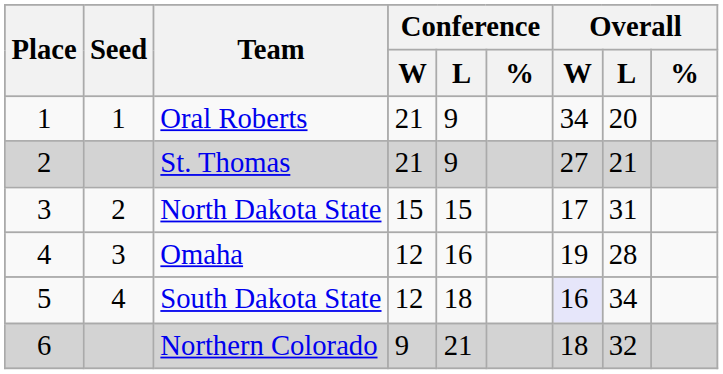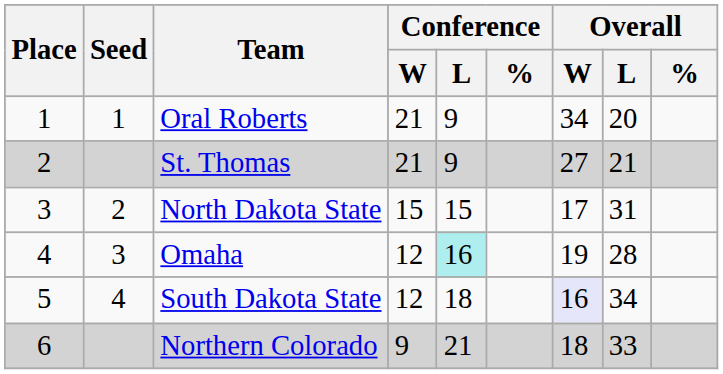 <table class="wikitable">
 <tr>
 <th rowspan ="2">Place</th>
 <th rowspan ="2">Seed</th>
 <th rowspan ="2">Team</th>
 <th colspan = "3">Conference</th>
 <th colspan = "3">Overall</th>
 </tr>
 <tr>
 <th scope="col" style="width: 20px;">W</th>
 <th scope="col" style="width: 20px;">L</th>
 <th scope="col" style="width: 30px;">%</th>
 <th scope="col" style="width: 20px;">W</th>
 <th scope="col" style="width: 20px;">L</th>
 <th scope="col" style="width: 30px;">%</th>
 </tr>
 <tr>
 <td style="text-align:center;">1</td>
 <td style="text-align:center;">1</td>
 <td><a href='#'>Oral Roberts</a></td>
 <td>21</td>
 <td>9</td>
 <td></td>
 <td>34</td>
 <td>20</td>
 <td></td>
 </tr>
 <tr bgcolor=#d3d3d3>
 <td style="text-align:center;">2</td>
 <td style="text-align:center;"></td>
 <td><a href='#'>St. Thomas</a></td>
 <td>21</td>
 <td>9</td>
 <td></td>
 <td>27</td>
 <td>21</td>
 <td></td>
 </tr>
 <tr>
 <td style="text-align:center;">3</td>
 <td style="text-align:center;">2</td>
 <td><a href='#'>North Dakota State</a></td>
 <td>15</td>
 <td>15</td>
 <td></td>
 <td>17</td>
 <td>31</td>
 <td></td>
 </tr>
 <tr>
 <td style="text-align:center;">4</td>
 <td style="text-align:center;">3</td>
 <td><a href='#'>Omaha</a></td>
 <td>12</td>
-<td>16</td>
+<td style="background: paleturquoise;">16</td>
 <td></td>
 <td>19</td>
 <td>28</td>
 <td></td>
 </tr>
 <tr>
 <td style="text-align:center;">5</td>
 <td style="text-align:center;">4</td>
 <td><a href='#'>South Dakota State</a></td>
 <td>12</td>
 <td>18</td>
 <td></td>
 <td style="background: lavender;">16</td>
 <td>34</td>
 <td></td>
 </tr>
 <tr bgcolor=#d3d3d3>
 <td style="text-align:center;">6</td>
 <td style="text-align:center;"></td>
 <td><a href='#'>Northern Colorado</a></td>
 <td>9</td>
 <td>21</td>
 <td></td>
 <td>18</td>
-<td>32</td>
+<td>33</td>
 <td></td>
 </tr>
 </table>
